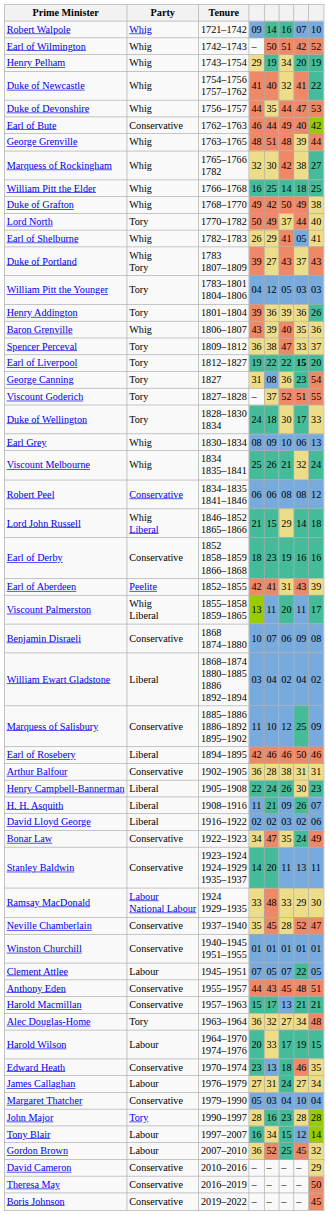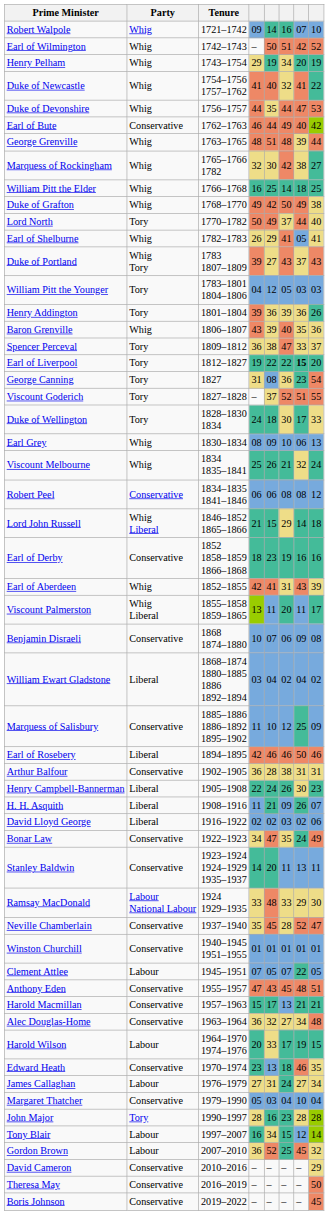 <table class="wikitable sortable" style="font-size:95%">
 <tr>
 <th>Prime Minister</th>
 <th>Party</th>
 <th>Tenure</th>
 <th></th>
 <th></th>
 <th></th>
 <th></th>
 <th></th>
 </tr>
 <tr>
 <td data-sort-value="Walpole, Robert"><a href='#'>Robert Walpole</a></td>
 <td><a href='#'>Whig</a></td>
 <td>1721–1742</td>
 <td style="background:#77aadd;">09</td>
 <td style="background:#44bb99;">14</td>
 <td style="background:#44bb99;">16</td>
 <td style="background:#77aadd;">07</td>
 <td style="background:#77aadd;">10</td>
 </tr>
 <tr>
 <td data-sort-value="Wilmington, Earl of"><a href='#'>Earl of Wilmington</a></td>
 <td>Whig</td>
 <td>1742–1743</td>
 <td> –</td>
 <td style="background:#ee8866;">50</td>
 <td style="background:#ee8866;">51</td>
 <td style="background:#ee8866;">42</td>
 <td style="background:#ee8866;">52</td>
 </tr>
 <tr>
 <td data-sort-value="Pelham, Henry"><a href='#'>Henry Pelham</a></td>
 <td>Whig</td>
 <td>1743–1754</td>
 <td style="background:#eedd88;">29</td>
 <td style="background:#44bb99;">19</td>
 <td style="background:#eedd88;">34</td>
 <td style="background:#44bb99;">20</td>
 <td style="background:#44bb99;">19</td>
 </tr>
 <tr>
 <td data-sort-value="Newcastle, Duke of"><a href='#'>Duke of Newcastle</a></td>
 <td>Whig</td>
 <td>1754–1756<br>1757–1762</td>
 <td style="background:#ee8866;">41</td>
 <td style="background:#ee8866;">40</td>
 <td style="background:#eedd88;">32</td>
 <td style="background:#ee8866;">41</td>
 <td style="background:#44bb99;">22</td>
 </tr>
 <tr>
 <td data-sort-value="Devonshire, Duke of"><a href='#'>Duke of Devonshire</a></td>
 <td>Whig</td>
 <td>1756–1757</td>
 <td style="background:#ee8866;">44</td>
 <td style="background:#eedd88;">35</td>
 <td style="background:#ee8866;">44</td>
 <td style="background:#ee8866;">47</td>
 <td style="background:#ee8866;">53</td>
 </tr>
 <tr>
 <td data-sort-value="Bute, Earl of"><a href='#'>Earl of Bute</a></td>
 <td>Conservative</td>
 <td>1762–1763</td>
 <td style="background:#ee8866;">46</td>
 <td style="background:#ee8866;">44</td>
 <td style="background:#ee8866;">49</td>
 <td style="background:#ee8866;">40</td>
 <td style="background:#99CC00;">42</td>
 </tr>
 <tr>
 <td data-sort-value="Grenville, George"><a href='#'>George Grenville</a></td>
 <td>Whig</td>
 <td>1763–1765</td>
 <td style="background:#ee8866;">48</td>
 <td style="background:#ee8866;">51</td>
 <td style="background:#ee8866;">48</td>
 <td style="background:#eedd88;">39</td>
 <td style="background:#ee8866;">44</td>
 </tr>
 <tr>
 <td data-sort-value="Rockingham, Marquess of"><a href='#'>Marquess of Rockingham</a></td>
 <td>Whig</td>
 <td>1765–1766<br>1782</td>
 <td style="background:#eedd88;">32</td>
 <td style="background:#eedd88;">30</td>
 <td style="background:#ee8866;">42</td>
 <td style="background:#eedd88;">38</td>
 <td style="background:#44bb99;">27</td>
 </tr>
 <tr>
 <td data-sort-value="Pitt, Elder"><a href='#'>William Pitt the Elder</a></td>
 <td>Whig</td>
 <td>1766–1768</td>
 <td style="background:#44bb99;">16</td>
 <td style="background:#44bb99;">25</td>
 <td style="background:#44bb99;">14</td>
 <td style="background:#44bb99;">18</td>
 <td style="background:#44bb99;">25</td>
 </tr>
 <tr>
 <td data-sort-value="Grafton, Duke of"><a href='#'>Duke of Grafton</a></td>
 <td>Whig</td>
 <td>1768–1770</td>
 <td style="background:#ee8866;">49</td>
 <td style="background:#ee8866;">42</td>
 <td style="background:#ee8866;">50</td>
 <td style="background:#ee8866;">49</td>
 <td style="background:#eedd88;">38</td>
 </tr>
 <tr>
 <td data-sort-value="North, Lord"><a href='#'>Lord North</a></td>
 <td>Tory</td>
 <td>1770–1782</td>
 <td style="background:#ee8866;">50</td>
 <td style="background:#ee8866;">49</td>
 <td style="background:#eedd88;">37</td>
 <td style="background:#ee8866;">44</td>
 <td style="background:#eedd88;">40</td>
 </tr>
 <tr>
 <td data-sort-value="Shelburne, Earl of"><a href='#'>Earl of Shelburne</a></td>
 <td>Whig</td>
 <td>1782–1783</td>
 <td style="background:#eedd88;">26</td>
 <td style="background:#eedd88;">29</td>
 <td style="background:#ee8866;">41</td>
 <td style="background:#77aadd;">05</td>
 <td style="background:#eedd88;">41</td>
 </tr>
 <tr>
 <td data-sort-value="Portland, Duke of"><a href='#'>Duke of Portland</a></td>
 <td>Whig<br>Tory</td>
 <td>1783<br>1807–1809</td>
 <td style="background:#ee8866;">39</td>
 <td style="background:#eedd88;">27</td>
 <td style="background:#ee8866;">43</td>
 <td style="background:#eedd88;">37</td>
 <td style="background:#ee8866;">43</td>
 </tr>
 <tr>
 <td data-sort-value="Pitt, Younger"><a href='#'>William Pitt the Younger</a></td>
 <td>Tory</td>
 <td>1783–1801<br>1804–1806</td>
 <td style="background:#77aadd;">04</td>
 <td style="background:#77aadd;">12</td>
 <td style="background:#77aadd;">05</td>
 <td style="background:#77aadd;">03</td>
 <td style="background:#77aadd;">03</td>
 </tr>
 <tr>
 <td data-sort-value="Addington, Henry"><a href='#'>Henry Addington</a></td>
 <td>Tory</td>
 <td>1801–1804</td>
 <td style="background:#ee8866;">39</td>
 <td style="background:#eedd88;">36</td>
 <td style="background:#eedd88;">39</td>
 <td style="background:#eedd88;">36</td>
 <td style="background:#44bb99;">26</td>
 </tr>
 <tr>
 <td data-sort-value="Grenville, Baron"><a href='#'>Baron Grenville</a></td>
 <td>Whig</td>
 <td>1806–1807</td>
 <td style="background:#ee8866;">43</td>
 <td style="background:#eedd88;">39</td>
 <td style="background:#ee8866;">40</td>
 <td style="background:#eedd88;">35</td>
 <td style="background:#eedd88;">36</td>
 </tr>
 <tr>
 <td data-sort-value="Perceval, Spencer"><a href='#'>Spencer Perceval</a></td>
 <td>Tory</td>
 <td>1809–1812</td>
 <td style="background:#eedd88;">36</td>
 <td style="background:#eedd88;">38</td>
 <td style="background:#ee8866;">47</td>
 <td style="background:#eedd88;">33</td>
 <td style="background:#eedd88;">37</td>
 </tr>
 <tr>
 <td data-sort-value="Liverpool, Earl of"><a href='#'>Earl of Liverpool</a></td>
 <td>Tory</td>
 <td>1812–1827</td>
 <td style="background:#44bb99;">19</td>
 <td style="background:#44bb99;">22</td>
 <td style="background:#44bb99;">22</td>
 <td style="background:#44bb99;"><strong>15</strong></td>
 <td style="background:#44bb99;">20</td>
 </tr>
 <tr>
 <td data-sort-value="Canning, George"><a href='#'>George Canning</a></td>
 <td>Tory</td>
 <td>1827</td>
 <td style="background:#eedd88;">31</td>
 <td style="background:#77aadd;">08</td>
 <td style="background:#eedd88;">36</td>
 <td style="background:#44bb99;">23</td>
 <td style="background:#ee8866;">54</td>
 </tr>
 <tr>
 <td data-sort-value="Goderich, Viscount"><a href='#'>Viscount Goderich</a></td>
 <td>Tory</td>
 <td>1827–1828</td>
 <td> –</td>
 <td style="background:#eedd88;">37</td>
 <td style="background:#ee8866;">52</td>
 <td style="background:#ee8866;">51</td>
 <td style="background:#ee8866;">55</td>
 </tr>
 <tr>
 <td data-sort-value="Wellington, Duke of"><a href='#'>Duke of Wellington</a></td>
 <td>Tory</td>
 <td>1828–1830<br>1834</td>
 <td style="background:#44bb99;">24</td>
 <td style="background:#44bb99;">18</td>
 <td style="background:#eedd88;">30</td>
 <td style="background:#44bb99;">17</td>
 <td style="background:#eedd88;">33</td>
 </tr>
 <tr>
 <td data-sort-value="Grey, Earl"><a href='#'>Earl Grey</a></td>
 <td>Whig</td>
 <td>1830–1834</td>
 <td style="background:#77aadd;">08</td>
 <td style="background:#77aadd;">09</td>
 <td style="background:#77aadd;">10</td>
 <td style="background:#77aadd;">06</td>
 <td style="background:#77aadd;">13</td>
 </tr>
 <tr>
 <td data-sort-value="Melbourne, Viscount"><a href='#'>Viscount Melbourne</a></td>
 <td>Whig</td>
 <td>1834<br>1835–1841</td>
 <td style="background:#44bb99;">25</td>
 <td style="background:#44bb99;">26</td>
 <td style="background:#44bb99;">21</td>
 <td style="background:#eedd88;">32</td>
 <td style="background:#44bb99;">24</td>
 </tr>
 <tr>
 <td data-sort-value="Peel, Robert"><a href='#'>Robert Peel</a></td>
 <td><a href='#'>Conservative</a></td>
 <td>1834–1835<br>1841–1846</td>
 <td style="background:#77aadd;">06</td>
 <td style="background:#77aadd;">06</td>
 <td style="background:#77aadd;">08</td>
 <td style="background:#77aadd;">08</td>
 <td style="background:#77aadd;">12</td>
 </tr>
 <tr>
 <td data-sort-value="Russell, Lord John"><a href='#'>Lord John Russell</a></td>
 <td>Whig<br><a href='#'>Liberal</a></td>
 <td>1846–1852<br>1865–1866</td>
 <td style="background:#44bb99;">21</td>
 <td style="background:#44bb99;">15</td>
 <td style="background:#eedd88;">29</td>
 <td style="background:#44bb99;">14</td>
 <td style="background:#44bb99;">18</td>
 </tr>
 <tr>
 <td data-sort-value="Derby, Earl of"><a href='#'>Earl of Derby</a></td>
 <td>Conservative</td>
 <td>1852<br>1858–1859<br>1866–1868</td>
 <td style="background:#44bb99;">18</td>
 <td style="background:#44bb99;">23</td>
 <td style="background:#44bb99;">19</td>
 <td style="background:#44bb99;">16</td>
 <td style="background:#44bb99;">16</td>
 </tr>
 <tr>
 <td data-sort-value="Aberdeen, Earl of"><a href='#'>Earl of Aberdeen</a></td>
-<td><a href='#'>Peelite</a></td>
+<td>Whig</td>
 <td>1852–1855</td>
 <td style="background:#ee8866;">42</td>
 <td style="background:#ee8866;">41</td>
 <td style="background:#eedd88;">31</td>
 <td style="background:#ee8866;">43</td>
 <td style="background:#eedd88;">39</td>
 </tr>
 <tr>
 <td data-sort-value="Palmerston, Viscount"><a href='#'>Viscount Palmerston</a></td>
 <td>Whig<br>Liberal</td>
 <td>1855–1858<br>1859–1865</td>
 <td style="background:#99CC00;">13</td>
 <td style="background:#77aadd;">11</td>
 <td style="background:#44bb99;">20</td>
 <td style="background:#77aadd;">11</td>
 <td style="background:#44bb99;">17</td>
 </tr>
 <tr>
 <td data-sort-value="Disraeli, Benjamin"><a href='#'>Benjamin Disraeli</a></td>
 <td>Conservative</td>
 <td>1868<br>1874–1880</td>
 <td style="background:#77aadd;">10</td>
 <td style="background:#77aadd;">07</td>
 <td style="background:#77aadd;">06</td>
 <td style="background:#77aadd;">09</td>
 <td style="background:#77aadd;">08</td>
 </tr>
 <tr>
 <td data-sort-value="Gladstone, William Ewart"><a href='#'>William Ewart Gladstone</a></td>
 <td>Liberal</td>
 <td>1868–1874<br>1880–1885<br>1886<br>1892–1894</td>
 <td style="background:#77aadd;">03</td>
 <td style="background:#77aadd;">04</td>
 <td style="background:#77aadd;">02</td>
 <td style="background:#77aadd;">04</td>
 <td style="background:#77aadd;">02</td>
 </tr>
 <tr>
 <td data-sort-value="Salisbury, Marquess of"><a href='#'>Marquess of Salisbury</a></td>
 <td>Conservative</td>
 <td>1885–1886<br>1886–1892<br>1895–1902</td>
 <td style="background:#77aadd;">11</td>
 <td style="background:#77aadd;">10</td>
 <td style="background:#77aadd;">12</td>
 <td style="background:#44bb99;">25</td>
 <td style="background:#77aadd;">09</td>
 </tr>
 <tr>
 <td data-sort-value="Rosebery, Earl of"><a href='#'>Earl of Rosebery</a></td>
 <td>Liberal</td>
 <td>1894–1895</td>
 <td style="background:#ee8866;">42</td>
 <td style="background:#ee8866;">46</td>
 <td style="background:#ee8866;">46</td>
 <td style="background:#ee8866;">50</td>
 <td style="background:#ee8866;">46</td>
 </tr>
 <tr>
 <td data-sort-value="Balfour, Arthur"><a href='#'>Arthur Balfour</a></td>
 <td>Conservative</td>
 <td>1902–1905</td>
 <td style="background:#eedd88;">36</td>
 <td style="background:#eedd88;">28</td>
 <td style="background:#eedd88;">38</td>
 <td style="background:#eedd88;">31</td>
 <td style="background:#eedd88;">31</td>
 </tr>
 <tr>
 <td data-sort-value="Campbell-Bannerman, Henry"><a href='#'>Henry Campbell-Bannerman</a></td>
 <td>Liberal</td>
 <td>1905–1908</td>
 <td style="background:#44bb99;">22</td>
 <td style="background:#44bb99;">24</td>
 <td style="background:#44bb99;">26</td>
 <td style="background:#eedd88;">30</td>
 <td style="background:#44bb99;">23</td>
 </tr>
 <tr>
 <td data-sort-value="Asquith, HH"><a href='#'>H. H. Asquith</a></td>
 <td>Liberal</td>
 <td>1908–1916</td>
 <td style="background:#77aadd;">11</td>
 <td style="background:#44bb99;">21</td>
 <td style="background:#77aadd;">09</td>
 <td style="background:#44bb99;">26</td>
 <td style="background:#77aadd;">07</td>
 </tr>
 <tr>
 <td data-sort-value="Lloyd George, David"><a href='#'>David Lloyd George</a></td>
 <td>Liberal</td>
 <td>1916–1922</td>
 <td style="background:#77aadd;">02</td>
 <td style="background:#77aadd;">02</td>
 <td style="background:#77aadd;">03</td>
 <td style="background:#77aadd;">02</td>
 <td style="background:#77aadd;">06</td>
 </tr>
 <tr>
 <td data-sort-value="Law, Bonar"><a href='#'>Bonar Law</a></td>
 <td>Conservative</td>
 <td>1922–1923</td>
 <td style="background:#eedd88;">34</td>
 <td style="background:#ee8866;">47</td>
 <td style="background:#eedd88;">35</td>
 <td style="background:#44bb99;">24</td>
 <td style="background:#ee8866;">49</td>
 </tr>
 <tr>
 <td data-sort-value="Baldwin, Stanley"><a href='#'>Stanley Baldwin</a></td>
 <td>Conservative</td>
 <td>1923–1924<br>1924–1929<br>1935–1937</td>
 <td style="background:#44bb99;">14</td>
 <td style="background:#44bb99;">20</td>
 <td style="background:#77aadd;">11</td>
 <td style="background:#77aadd;">13</td>
 <td style="background:#77aadd;">11</td>
 </tr>
 <tr>
 <td data-sort-value="MacDonald, Ramsay"><a href='#'>Ramsay MacDonald</a></td>
 <td><a href='#'>Labour</a><br><a href='#'>National Labour</a></td>
 <td>1924<br>1929–1935</td>
 <td style="background:#eedd88;">33</td>
 <td style="background:#ee8866;">48</td>
 <td style="background:#eedd88;">33</td>
 <td style="background:#eedd88;">29</td>
 <td style="background:#eedd88;">30</td>
 </tr>
 <tr>
 <td data-sort-value="Chamberlain, Neville"><a href='#'>Neville Chamberlain</a></td>
 <td>Conservative</td>
 <td>1937–1940</td>
 <td style="background:#eedd88;">35</td>
 <td style="background:#ee8866;">45</td>
 <td style="background:#eedd88;">28</td>
 <td style="background:#ee8866;">52</td>
 <td style="background:#ee8866;">47</td>
 </tr>
 <tr>
 <td data-sort-value="Churchill, Winston"><a href='#'>Winston Churchill</a></td>
 <td>Conservative</td>
 <td>1940–1945<br>1951–1955</td>
 <td style="background:#77aadd;">01</td>
 <td style="background:#77aadd;">01</td>
 <td style="background:#77aadd;">01</td>
 <td style="background:#77aadd;">01</td>
 <td style="background:#77aadd;">01</td>
 </tr>
 <tr>
 <td data-sort-value="Attlee, Clement"><a href='#'>Clement Attlee</a></td>
 <td>Labour</td>
 <td>1945–1951</td>
 <td style="background:#77aadd;">07</td>
 <td style="background:#77aadd;">05</td>
 <td style="background:#77aadd;">07</td>
 <td style="background:#44bb99;">22</td>
 <td style="background:#77aadd;">05</td>
 </tr>
 <tr>
 <td data-sort-value="Eden, Anthony"><a href='#'>Anthony Eden</a></td>
 <td>Conservative</td>
 <td>1955–1957</td>
-<td style="background:#ee8866;">44</td>
+<td style="background:#ee8866;">47</td>
 <td style="background:#ee8866;">43</td>
 <td style="background:#ee8866;">45</td>
 <td style="background:#ee8866;">48</td>
 <td style="background:#ee8866;">51</td>
 </tr>
 <tr>
 <td data-sort-value="Macmillan, Harold"><a href='#'>Harold Macmillan</a></td>
 <td>Conservative</td>
 <td>1957–1963</td>
 <td style="background:#44bb99;">15</td>
 <td style="background:#44bb99;">17</td>
 <td style="background:#77aadd;">13</td>
 <td style="background:#44bb99;">21</td>
 <td style="background:#44bb99;">21</td>
 </tr>
 <tr>
 <td data-sort-value="Douglas-Home, Alec"><a href='#'>Alec Douglas-Home</a></td>
-<td>Tory</td>
+<td>Conservative</td>
 <td>1963–1964</td>
 <td style="background:#eedd88;">36</td>
 <td style="background:#eedd88;">32</td>
 <td style="background:#eedd88;">27</td>
 <td style="background:#eedd88;">34</td>
 <td style="background:#ee8866;">48</td>
 </tr>
 <tr>
 <td data-sort-value="Wilson, Harold"><a href='#'>Harold Wilson</a></td>
 <td>Labour</td>
 <td>1964–1970<br>1974–1976</td>
 <td style="background:#44bb99;">20</td>
 <td style="background:#eedd88;">33</td>
 <td style="background:#44bb99;">17</td>
 <td style="background:#44bb99;">19</td>
 <td style="background:#44bb99;">15</td>
 </tr>
 <tr>
 <td data-sort-value="Heath, Edward"><a href='#'>Edward Heath</a></td>
 <td>Conservative</td>
 <td>1970–1974</td>
 <td style="background:#44bb99;">23</td>
 <td style="background:#77aadd;">13</td>
 <td style="background:#44bb99;">18</td>
 <td style="background:#ee8866;">46</td>
 <td style="background:#eedd88;">35</td>
 </tr>
 <tr>
 <td data-sort-value="Callaghan, James"><a href='#'>James Callaghan</a></td>
 <td>Labour</td>
 <td>1976–1979</td>
 <td style="background:#eedd88;">27</td>
 <td style="background:#eedd88;">31</td>
 <td style="background:#44bb99;">24</td>
 <td style="background:#eedd88;">27</td>
 <td style="background:#eedd88;">34</td>
 </tr>
 <tr>
 <td data-sort-value="Thatcher, Margaret"><a href='#'>Margaret Thatcher</a></td>
 <td>Conservative</td>
 <td>1979–1990</td>
 <td style="background:#77aadd;">05</td>
 <td style="background:#77aadd;">03</td>
 <td style="background:#77aadd;">04</td>
 <td style="background:#77aadd;">10</td>
 <td style="background:#77aadd;">04</td>
 </tr>
 <tr>
 <td data-sort-value="Major, John"><a href='#'>John Major</a></td>
 <td><a href='#'>Tory</a></td>
 <td>1990–1997</td>
 <td style="background:#eedd88;">28</td>
 <td style="background:#44bb99;">16</td>
 <td style="background:#44bb99;">23</td>
 <td style="background:#eedd88;">28</td>
 <td style="background:#99CC00;">28</td>
 </tr>
 <tr>
 <td data-sort-value="Blair, Tony"><a href='#'>Tony Blair</a></td>
 <td>Labour</td>
 <td>1997–2007</td>
 <td style="background:#44bb99;">16</td>
 <td style="background:#eedd88;">34</td>
 <td style="background:#44bb99;">15</td>
 <td style="background:#77aadd;">12</td>
 <td style="background:#99CC00;">14</td>
 </tr>
 <tr>
 <td data-sort-value="Brown, Gordon"><a href='#'>Gordon Brown</a></td>
 <td>Labour</td>
 <td>2007–2010</td>
 <td style="background:#eedd88;">36</td>
 <td style="background:#ee8866;">52 </td>
 <td style="background:#44bb99;">25 </td>
 <td style="background:#ee8866;">45 </td>
 <td style="background:#eedd88;">32</td>
 </tr>
 <tr>
 <td data-sort-value="Cameron, David"><a href='#'>David Cameron</a></td>
 <td>Conservative</td>
 <td>2010–2016</td>
 <td> –</td>
 <td> –</td>
 <td> –</td>
 <td> –</td>
 <td style="background:#eedd88;">29</td>
 </tr>
 <tr>
 <td data-sort-value="May, Theresa"><a href='#'>Theresa May</a></td>
 <td>Conservative</td>
 <td>2016–2019</td>
 <td> –</td>
 <td> –</td>
 <td> –</td>
 <td> –</td>
 <td style="background:#ee8866;">50</td>
 </tr>
 <tr>
 <td data-sort-value="Johnson, Boris"><a href='#'>Boris Johnson</a></td>
 <td>Conservative</td>
 <td>2019–2022</td>
 <td> –</td>
 <td> –</td>
 <td> –</td>
 <td> –</td>
 <td style="background:#ee8866;">45 </td>
 </tr>
 </table>
